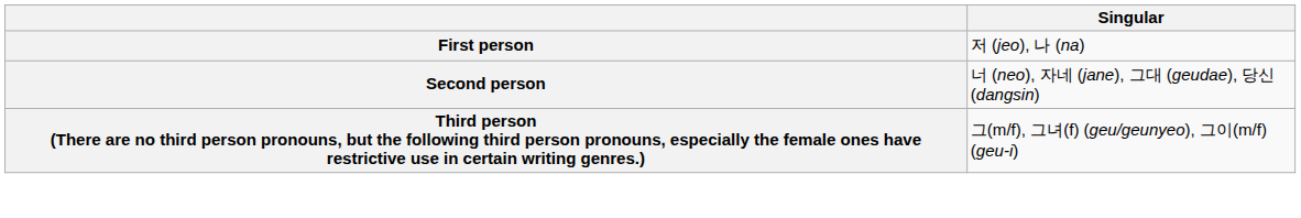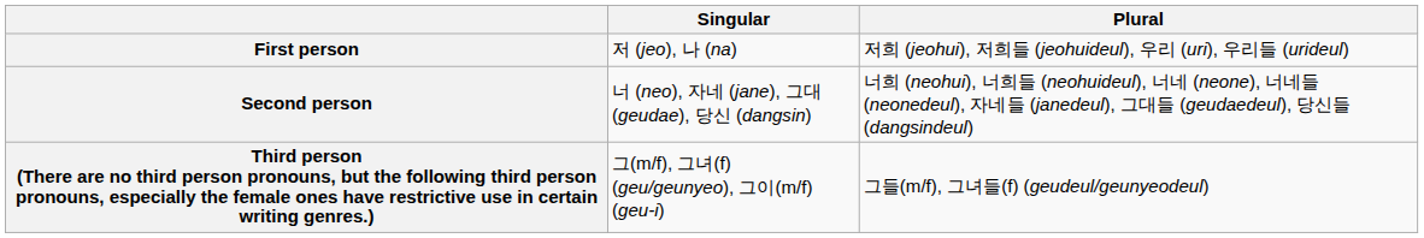 <table class="wikitable">
 <tr>
 <th></th>
 <th>Singular</th>
+<th>Plural</th>
 </tr>
 <tr>
 <th>First person</th>
 <td>저 (<em>jeo</em>), 나 (<em>na</em>)</td>
+<td>저희 (<em>jeohui</em>), 저희들 (<em>jeohuideul</em>), 우리 (<em>uri</em>), 우리들 (<em>urideul</em>)</td>
 </tr>
 <tr>
 <th>Second person</th>
 <td>너 (<em>neo</em>), 자네 (<em>jane</em>), 그대 (<em>geudae</em>), 당신 (<em>dangsin</em>)</td>
+<td>너희 (<em>neohui</em>), 너희들 (<em>neohuideul</em>), 너네 (<em>neone</em>), 너네들 (<em>neonedeul</em>), 자네들 (<em>janedeul</em>), 그대들 (<em>geudaedeul</em>), 당신들 (<em>dangsindeul</em>)</td>
 </tr>
 <tr>
 <th>Third person<br>(There are no third person pronouns, but the following third person pronouns, especially the female ones have restrictive use in certain writing genres.)</th>
 <td>그(m/f), 그녀(f) (<em>geu/geunyeo</em>), 그이(m/f) (<em>geu-i</em>)</td>
+<td>그들(m/f), 그녀들(f) (<em>geudeul/geunyeodeul</em>)</td>
 </tr>
 </table>
